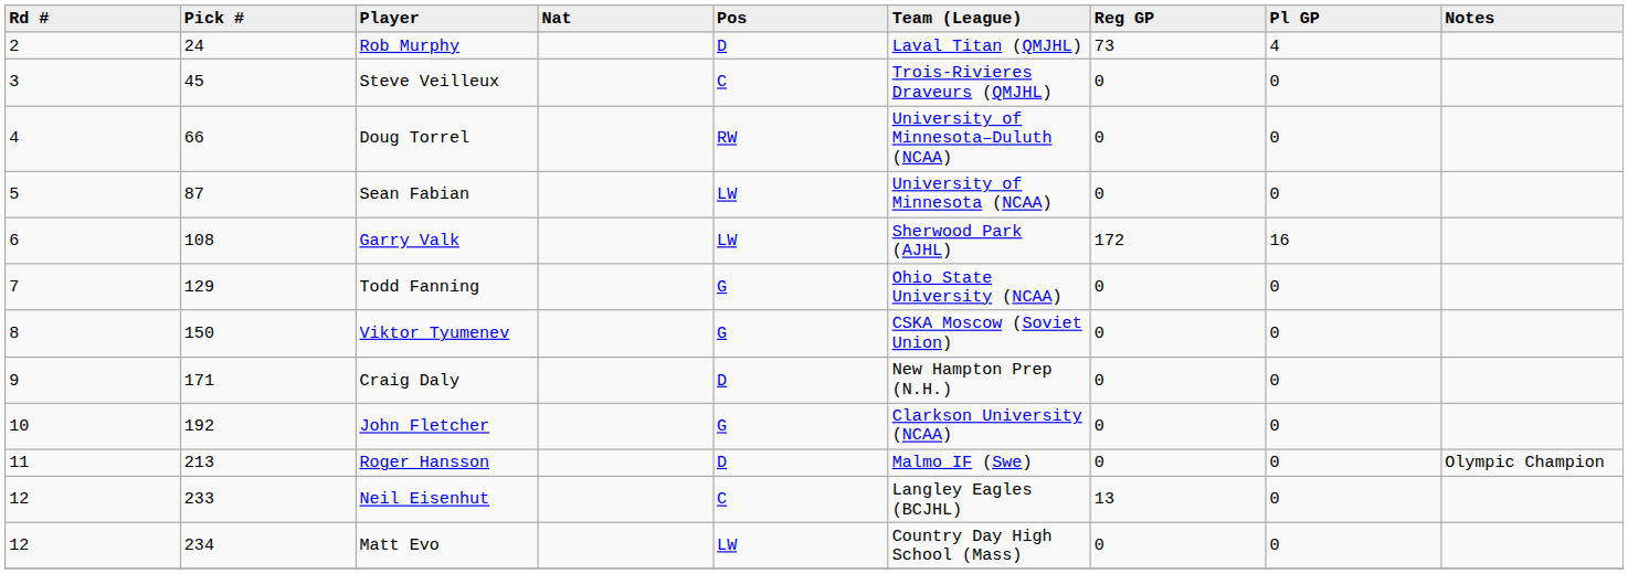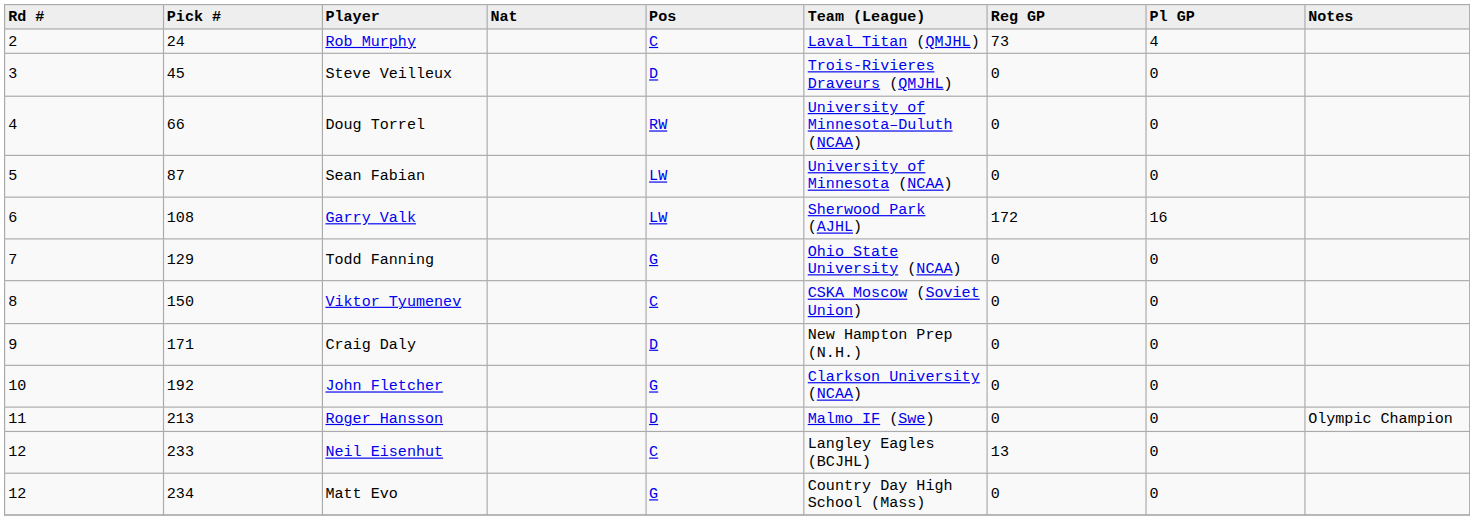 <table class="wikitable" style="width: 100%">
 <tr>
 <td width="5%"; bgcolor="#eeeeee"><strong>Rd #</strong></td>
 <td width="5%"; bgcolor="#eeeeee"><strong>Pick #</strong></td>
 <td width="5%"; bgcolor="#eeeeee"><strong>Player</strong></td>
 <td width="5%"; bgcolor="#eeeeee"><strong>Nat</strong></td>
 <td width="5%"; bgcolor="#eeeeee"><strong>Pos</strong></td>
 <td width="5%"; bgcolor="#eeeeee"><strong>Team (League)</strong></td>
 <td width="5%"; bgcolor="#eeeeee"><strong>Reg GP</strong></td>
 <td width="5%"; bgcolor="#eeeeee"><strong>Pl GP</strong></td>
 <td width="5%"; bgcolor="#eeeeee"><strong>Notes</strong></td>
 </tr>
 <tr>
 <td>2</td>
 <td>24</td>
 <td><a href='#'>Rob Murphy</a></td>
 <td></td>
-<td><a href='#'>D</a></td>
+<td><a href='#'>C</a></td>
 <td><a href='#'>Laval Titan</a> (<a href='#'>QMJHL</a>)</td>
 <td>73</td>
 <td>4</td>
 <td></td>
 </tr>
 <tr>
 <td>3</td>
 <td>45</td>
 <td>Steve Veilleux</td>
 <td></td>
-<td><a href='#'>C</a></td>
+<td><a href='#'>D</a></td>
 <td><a href='#'>Trois-Rivieres Draveurs</a> (<a href='#'>QMJHL</a>)</td>
 <td>0</td>
 <td>0</td>
 <td></td>
 </tr>
 <tr>
 <td>4</td>
 <td>66</td>
 <td>Doug Torrel</td>
 <td></td>
 <td><a href='#'>RW</a></td>
 <td><a href='#'>University of Minnesota–Duluth</a> (<a href='#'>NCAA</a>)</td>
 <td>0</td>
 <td>0</td>
 <td></td>
 </tr>
 <tr>
 <td>5</td>
 <td>87</td>
 <td>Sean Fabian</td>
 <td></td>
 <td><a href='#'>LW</a></td>
 <td><a href='#'>University of Minnesota</a> (<a href='#'>NCAA</a>)</td>
 <td>0</td>
 <td>0</td>
 <td></td>
 </tr>
 <tr>
 <td>6</td>
 <td>108</td>
 <td><a href='#'>Garry Valk</a></td>
 <td></td>
 <td><a href='#'>LW</a></td>
 <td><a href='#'>Sherwood Park</a> (<a href='#'>AJHL</a>)</td>
 <td>172</td>
 <td>16</td>
 <td></td>
 </tr>
 <tr>
 <td>7</td>
 <td>129</td>
 <td>Todd Fanning</td>
 <td></td>
 <td><a href='#'>G</a></td>
 <td><a href='#'>Ohio State University</a> (<a href='#'>NCAA</a>)</td>
 <td>0</td>
 <td>0</td>
 <td></td>
 </tr>
 <tr>
 <td>8</td>
 <td>150</td>
 <td><a href='#'>Viktor Tyumenev</a></td>
 <td></td>
-<td><a href='#'>G</a></td>
+<td><a href='#'>C</a></td>
 <td><a href='#'>CSKA Moscow</a> (<a href='#'>Soviet Union</a>)</td>
 <td>0</td>
 <td>0</td>
 <td></td>
 </tr>
 <tr>
 <td>9</td>
 <td>171</td>
 <td>Craig Daly</td>
 <td></td>
 <td><a href='#'>D</a></td>
 <td>New Hampton Prep (N.H.)</td>
 <td>0</td>
 <td>0</td>
 <td></td>
 </tr>
 <tr>
 <td>10</td>
 <td>192</td>
 <td><a href='#'>John Fletcher</a></td>
 <td></td>
 <td><a href='#'>G</a></td>
 <td><a href='#'>Clarkson University</a> (<a href='#'>NCAA</a>)</td>
 <td>0</td>
 <td>0</td>
 <td></td>
 </tr>
 <tr>
 <td>11</td>
 <td>213</td>
 <td><a href='#'>Roger Hansson</a></td>
 <td></td>
 <td><a href='#'>D</a></td>
 <td><a href='#'>Malmo IF</a> (<a href='#'>Swe</a>)</td>
 <td>0</td>
 <td>0</td>
 <td>Olympic Champion</td>
 </tr>
 <tr>
 <td>12</td>
 <td>233</td>
 <td><a href='#'>Neil Eisenhut</a></td>
 <td></td>
 <td><a href='#'>C</a></td>
 <td>Langley Eagles (BCJHL)</td>
 <td>13</td>
 <td>0</td>
 <td></td>
 </tr>
 <tr>
 <td>12</td>
 <td>234</td>
 <td>Matt Evo</td>
 <td></td>
-<td><a href='#'>LW</a></td>
+<td><a href='#'>G</a></td>
 <td>Country Day High School (Mass)</td>
 <td>0</td>
 <td>0</td>
 <td></td>
 </tr>
 <tr>
 </tr>
 </table>
